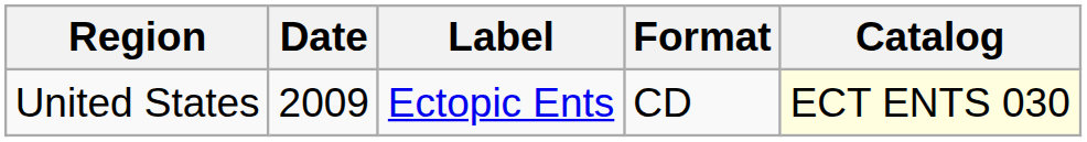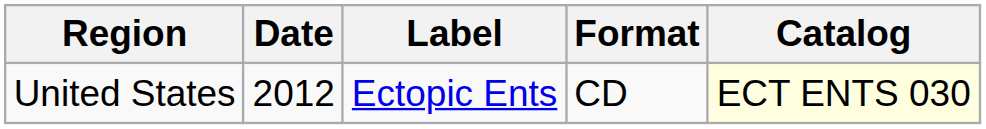 <table class="wikitable">
 <tr>
 <th>Region</th>
 <th>Date</th>
 <th>Label</th>
 <th>Format</th>
 <th>Catalog</th>
 </tr>
 <tr>
 <td>United States</td>
-<td>2009</td>
+<td>2012</td>
 <td><a href='#'>Ectopic Ents</a></td>
 <td>CD</td>
 <td style="background: lightyellow;">ECT ENTS 030</td>
 </tr>
 </table>
